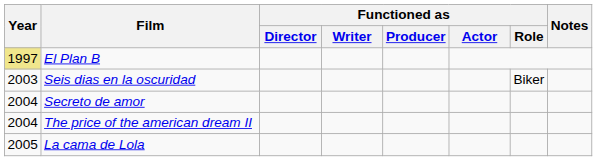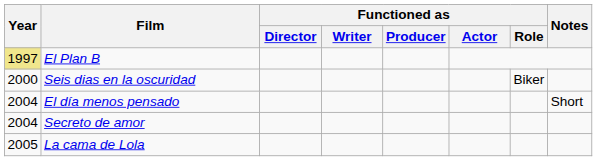 <table class="wikitable" style="margin-right: 0;">
 <tr>
 <th rowspan="2" style="width:33px;">Year</th>
 <th rowspan="2" style="width:250px;">Film</th>
 <th colspan="5">Functioned as</th>
 <th rowspan="2">Notes</th>
 </tr>
 <tr>
 <th style="width:65px;"><a href='#'>Director</a></th>
 <th style="width:65px;"><a href='#'>Writer</a></th>
 <th style="width:65px;"><a href='#'>Producer</a></th>
 <th style="width:65px;"><a href='#'>Actor</a></th>
 <th>Role</th>
 </tr>
 <tr align="center">
 <td align="center" style="background: khaki;">1997</td>
 <td align="left"><em><a href='#'>El Plan B</a></em></td>
 <td></td>
 <td></td>
 <td></td>
 </tr>
 <tr>
-<td>2003</td>
+<td>2000</td>
 <td><em><a href='#'>Seis dias en la oscuridad</a></em></td>
 <td></td>
 <td></td>
 <td></td>
 <td></td>
 <td>Biker</td>
 <td></td>
 </tr>
 <tr>
 <td>2004</td>
-<td><em><a href='#'>Secreto de amor</a></em></td>
+<td><em><a href='#'>El día menos pensado</a></em></td>
 <td></td>
 <td></td>
 <td></td>
 <td></td>
 <td></td>
-<td></td>
+<td>Short</td>
 </tr>
 <tr>
 <td>2004</td>
-<td><em><a href='#'>The price of the american dream II</a></em></td>
+<td><em><a href='#'>Secreto de amor</a></em></td>
 <td></td>
 <td></td>
 <td></td>
 <td></td>
 <td></td>
 <td></td>
 </tr>
 <tr>
 <td>2005</td>
 <td><em><a href='#'>La cama de Lola</a></em></td>
 <td></td>
 <td></td>
 <td></td>
 <td></td>
 <td></td>
 <td></td>
 </tr>
 </table>
